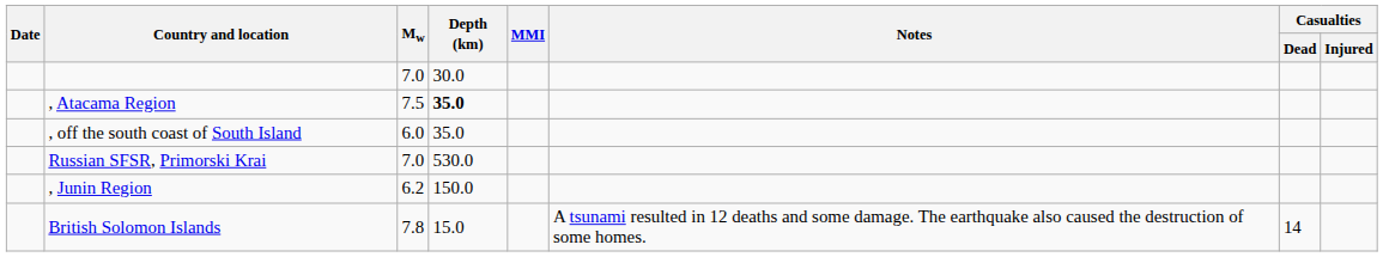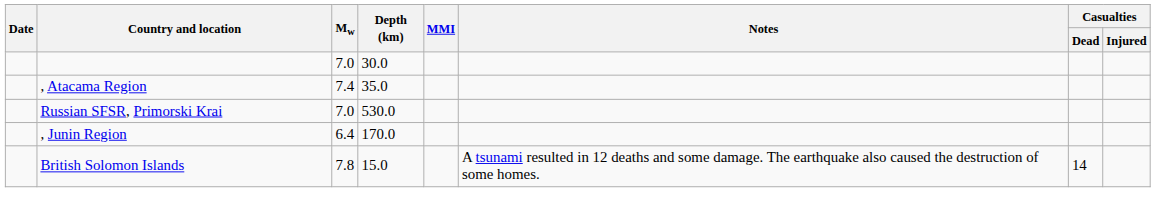 <table class="wikitable sortable sort-under" style="border:1px black; margin-left:1em;">
 <tr>
 <th rowspan="2"><small>Date</small></th>
 <th rowspan="2" style="width: 310px"><small>Country and location</small></th>
 <th rowspan="2"><small>M<sub>w</sub></small></th>
 <th rowspan="2"><small>Depth (km)</small></th>
 <th rowspan="2"><small><a href='#'>MMI</a></small></th>
 <th rowspan="2" class="unsortable"><small>Notes</small></th>
 <th colspan="2"><small>Casualties</small></th>
 </tr>
 <tr>
 <th><small>Dead</small></th>
 <th><small>Injured</small></th>
 </tr>
 <tr>
 <td></td>
 <td></td>
 <td>7.0</td>
 <td>30.0</td>
 <td></td>
 <td></td>
 <td></td>
 <td></td>
 </tr>
 <tr>
 <td></td>
 <td>, <a href='#'>Atacama Region</a></td>
-<td>7.5</td>
-<td><strong>35.0</strong></td>
-<td></td>
-<td></td>
-<td></td>
-<td></td>
-</tr>
-<tr>
-<td></td>
-<td>, off the south coast of <a href='#'>South Island</a></td>
-<td>6.0</td>
+<td>7.4</td>
 <td>35.0</td>
 <td></td>
 <td></td>
 <td></td>
 <td></td>
 </tr>
 <tr>
 <td></td>
 <td> <a href='#'>Russian SFSR</a>, <a href='#'>Primorski Krai</a></td>
 <td>7.0</td>
 <td>530.0</td>
 <td></td>
 <td></td>
 <td></td>
 <td></td>
 </tr>
 <tr>
 <td></td>
 <td>, <a href='#'>Junin Region</a></td>
-<td>6.2</td>
-<td>150.0</td>
+<td>6.4</td>
+<td>170.0</td>
 <td></td>
 <td></td>
 <td></td>
 <td></td>
 </tr>
 <tr>
 <td></td>
 <td> <a href='#'>British Solomon Islands</a></td>
 <td>7.8</td>
 <td>15.0</td>
 <td></td>
 <td>A <a href='#'>tsunami</a> resulted in 12 deaths and some damage. The earthquake also caused the destruction of some homes.</td>
 <td>14</td>
 <td></td>
 </tr>
 </table>
